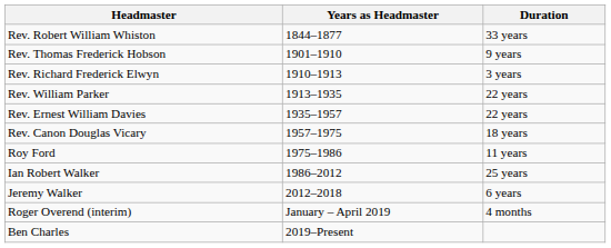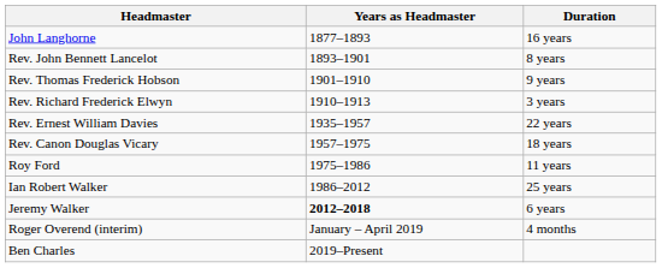 <table class="wikitable">
 <tr>
 <th width="350">Headmaster</th>
 <th width="250">Years as Headmaster</th>
 <th width="150">Duration</th>
 </tr>
 <tr>
-<td>Rev. Robert William Whiston</td>
-<td>1844–1877</td>
-<td>33 years</td>
+<td><a href='#'>John Langhorne</a></td>
+<td>1877–1893</td>
+<td>16 years</td>
+</tr>
+<tr>
+<td>Rev. John Bennett Lancelot</td>
+<td>1893–1901</td>
+<td>8 years</td>
 </tr>
 <tr>
 <td>Rev. Thomas Frederick Hobson</td>
 <td>1901–1910</td>
 <td>9 years</td>
 </tr>
 <tr>
 <td>Rev. Richard Frederick Elwyn</td>
 <td>1910–1913</td>
 <td>3 years</td>
-</tr>
-<tr>
-<td>Rev. William Parker</td>
-<td>1913–1935</td>
-<td>22 years</td>
 </tr>
 <tr>
 <td>Rev. Ernest William Davies</td>
 <td>1935–1957</td>
 <td>22 years</td>
 </tr>
 <tr>
 <td>Rev. Canon Douglas Vicary</td>
 <td>1957–1975</td>
 <td>18 years</td>
 </tr>
 <tr>
 <td>Roy Ford</td>
 <td>1975–1986</td>
 <td>11 years</td>
 </tr>
 <tr>
 <td>Ian Robert Walker</td>
 <td>1986–2012</td>
 <td>25 years</td>
 </tr>
 <tr>
 <td>Jeremy Walker</td>
-<td>2012–2018</td>
+<td><strong>2012–2018</strong></td>
 <td>6 years</td>
 </tr>
 <tr>
 <td>Roger Overend (interim)</td>
 <td>January – April 2019</td>
 <td>4 months</td>
 </tr>
 <tr>
 <td>Ben Charles</td>
 <td>2019–Present</td>
 <td></td>
 </tr>
 </table>
